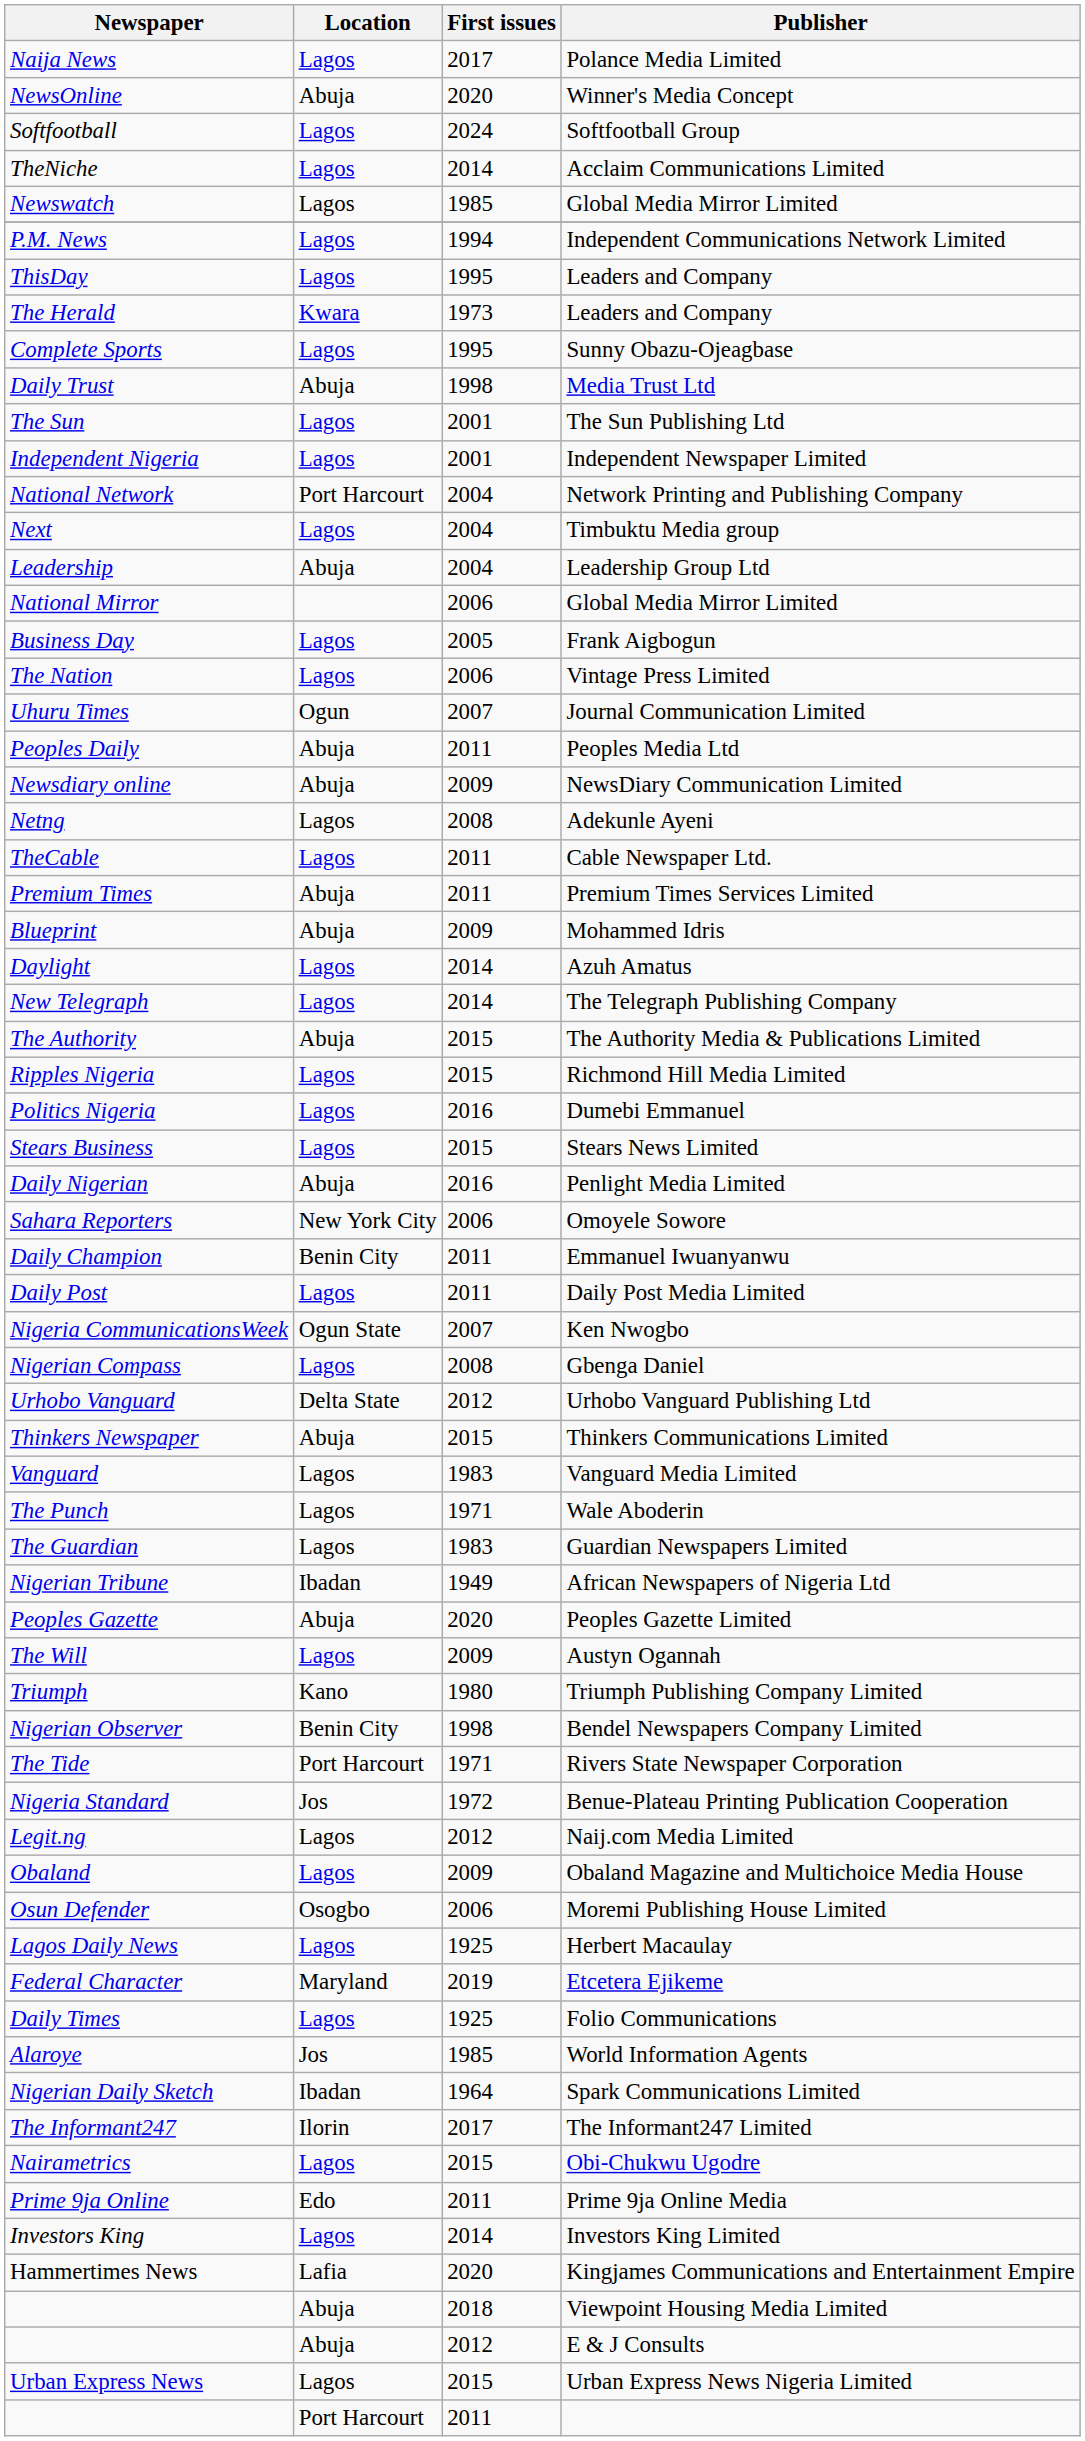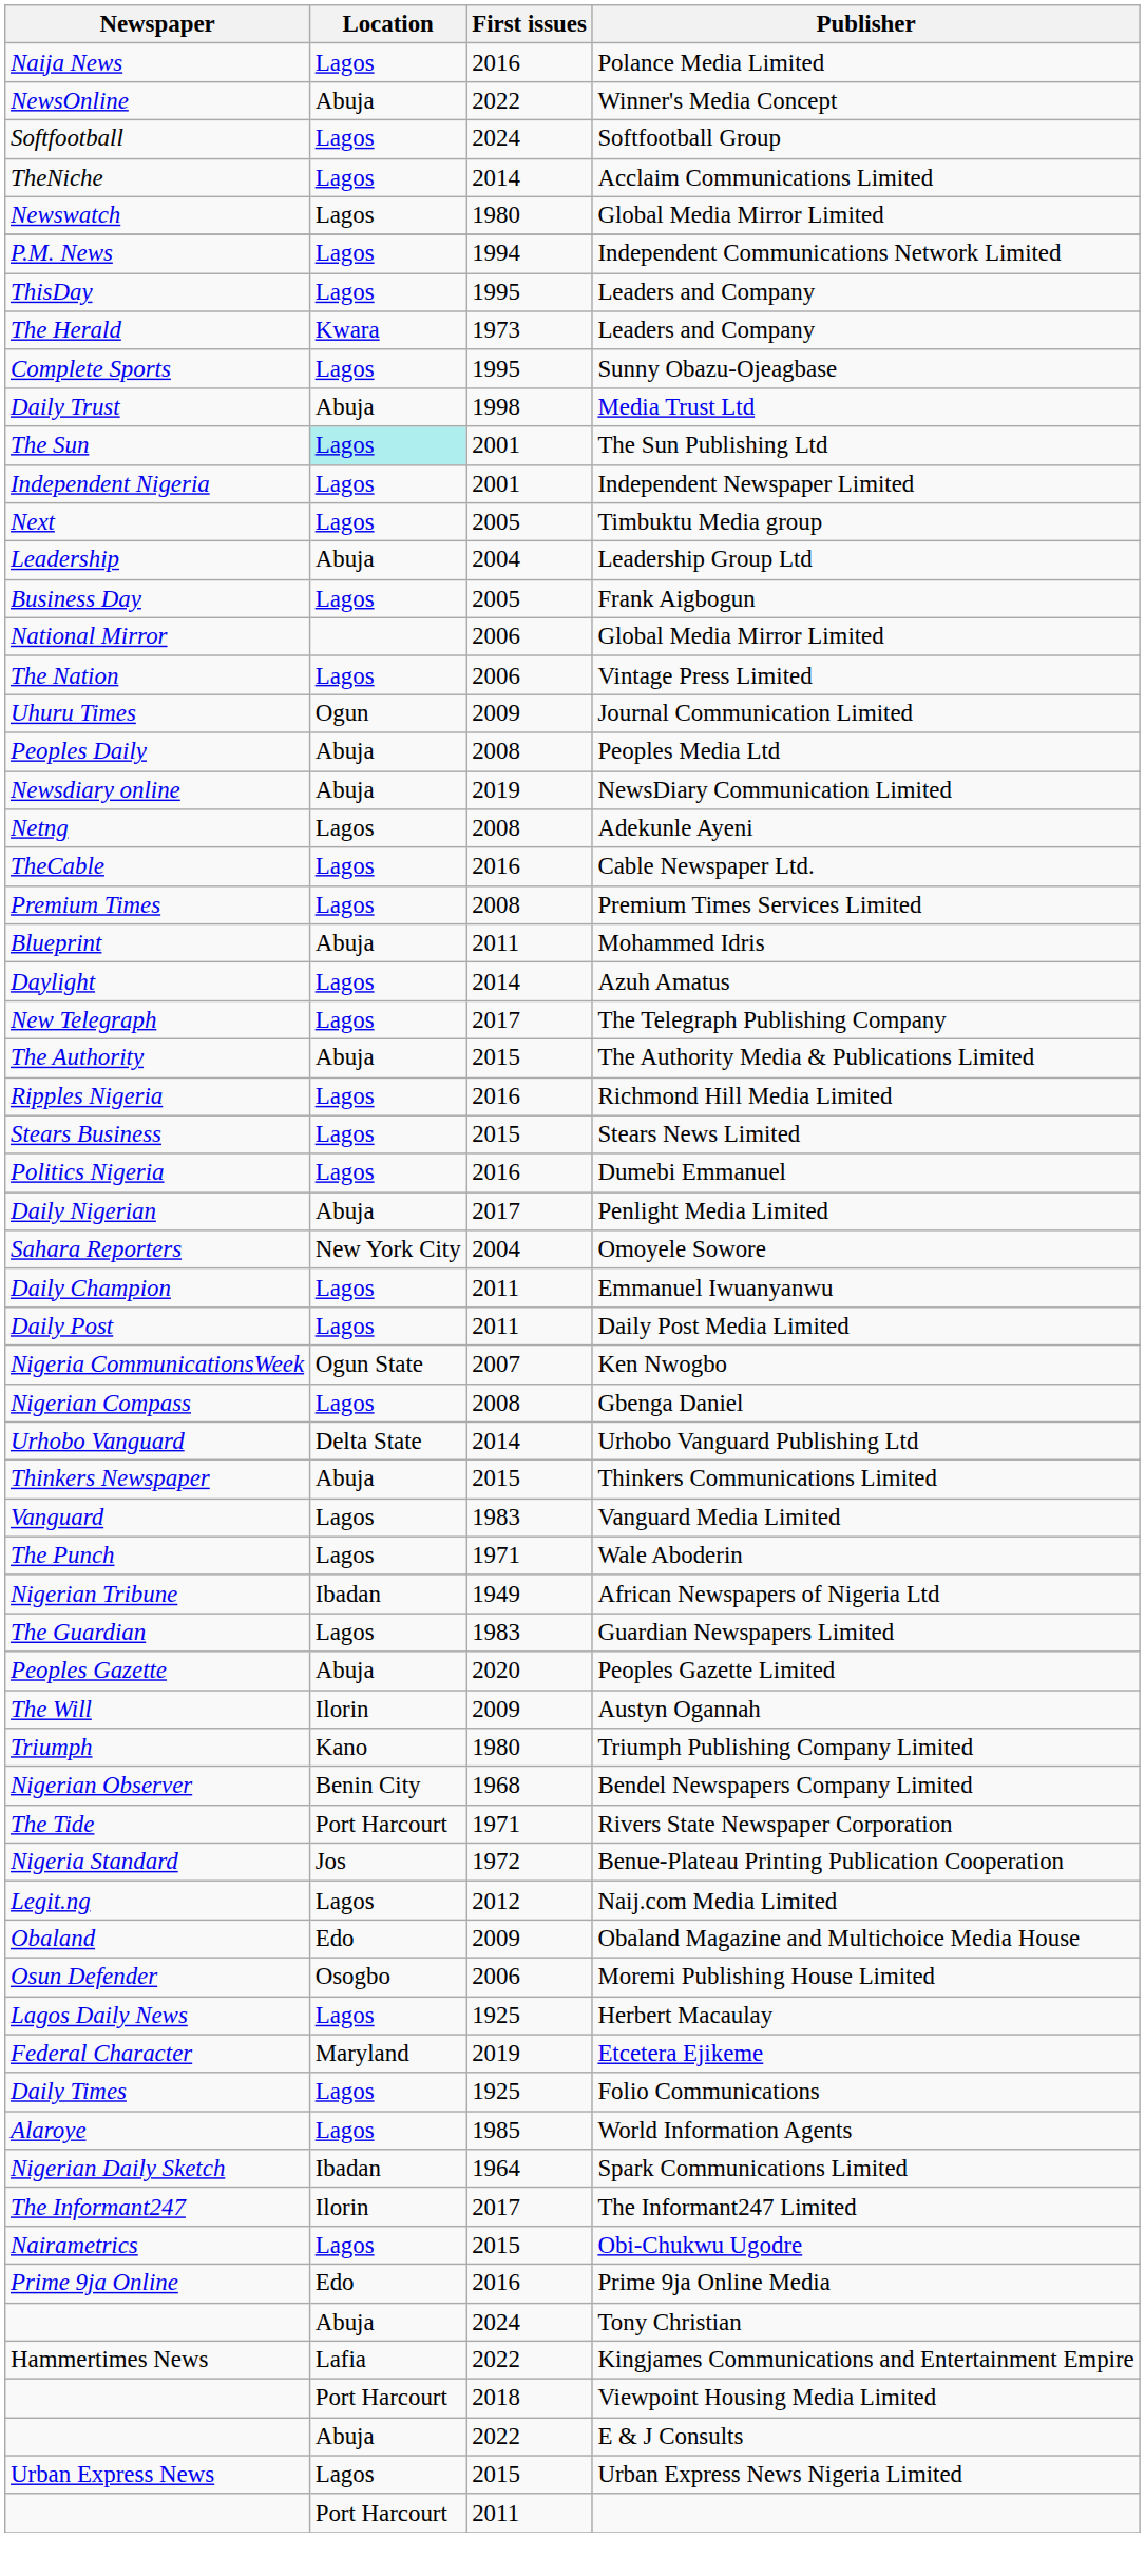 <table class="wikitable sortable">
 <tr>
 <th>Newspaper</th>
 <th>Location</th>
 <th>First issues</th>
 <th>Publisher</th>
 </tr>
 <tr>
 <td><em><a href='#'>Naija News</a></em></td>
 <td><a href='#'>Lagos</a></td>
-<td>2017</td>
+<td>2016</td>
 <td>Polance Media Limited</td>
 </tr>
 <tr>
 <td><em><a href='#'>NewsOnline</a></em></td>
 <td>Abuja</td>
-<td>2020</td>
+<td>2022</td>
 <td>Winner's Media Concept</td>
 </tr>
 <tr>
 <td><em>Softfootball</em></td>
 <td><a href='#'>Lagos</a></td>
 <td>2024</td>
 <td>Softfootball Group</td>
 </tr>
 <tr>
 <td><em>TheNiche</em></td>
 <td><a href='#'>Lagos</a></td>
 <td>2014</td>
 <td>Acclaim Communications Limited</td>
 </tr>
 <tr>
 <td><em><a href='#'>Newswatch</a></em></td>
 <td>Lagos</td>
-<td>1985</td>
+<td>1980</td>
 <td>Global Media Mirror Limited</td>
 </tr>
 <tr>
 </tr>
 <tr>
 <td><em><a href='#'>P.M. News</a></em></td>
 <td><a href='#'>Lagos</a></td>
 <td>1994</td>
 <td>Independent Communications Network Limited</td>
 </tr>
 <tr>
 <td><em><a href='#'>ThisDay</a></em></td>
 <td><a href='#'>Lagos</a></td>
 <td>1995</td>
 <td>Leaders and Company</td>
 </tr>
 <tr>
 <td><em><a href='#'>The Herald</a></em></td>
 <td><a href='#'>Kwara</a></td>
 <td>1973</td>
 <td>Leaders and Company</td>
 </tr>
 <tr>
 <td><em><a href='#'>Complete Sports</a></em></td>
 <td><a href='#'>Lagos</a></td>
 <td>1995</td>
 <td>Sunny Obazu-Ojeagbase</td>
 </tr>
 <tr>
 <td><em><a href='#'>Daily Trust</a></em></td>
 <td>Abuja</td>
 <td>1998</td>
 <td><a href='#'>Media Trust Ltd</a></td>
 </tr>
 <tr>
 <td><em><a href='#'>The Sun</a></em></td>
-<td><a href='#'>Lagos</a></td>
+<td style="background: paleturquoise;"><a href='#'>Lagos</a></td>
 <td>2001</td>
 <td>The Sun Publishing Ltd</td>
 </tr>
 <tr>
 <td><em><a href='#'>Independent Nigeria</a></em></td>
 <td><a href='#'>Lagos</a></td>
 <td>2001</td>
 <td>Independent Newspaper Limited</td>
 </tr>
 <tr>
-<td><em><a href='#'>National Network</a></em></td>
-<td>Port Harcourt</td>
-<td>2004</td>
-<td>Network Printing and Publishing Company</td>
-</tr>
-<tr>
 <td><em><a href='#'>Next</a></em></td>
 <td><a href='#'>Lagos</a></td>
-<td>2004</td>
+<td>2005</td>
 <td>Timbuktu Media group</td>
 </tr>
 <tr>
 <td><em><a href='#'>Leadership</a></em></td>
 <td>Abuja</td>
 <td>2004</td>
 <td>Leadership Group Ltd</td>
 </tr>
 <tr>
+<td><em><a href='#'>Business Day</a></em></td>
+<td><a href='#'>Lagos</a></td>
+<td>2005</td>
+<td>Frank Aigbogun</td>
+</tr>
+<tr>
 <td><em><a href='#'>National Mirror</a></em></td>
 <td></td>
 <td>2006</td>
 <td>Global Media Mirror Limited</td>
-</tr>
-<tr>
-<td><em><a href='#'>Business Day</a></em></td>
-<td><a href='#'>Lagos</a></td>
-<td>2005</td>
-<td>Frank Aigbogun</td>
 </tr>
 <tr>
 <td><em><a href='#'>The Nation</a></em></td>
 <td><a href='#'>Lagos</a></td>
 <td>2006</td>
 <td>Vintage Press Limited</td>
 </tr>
 <tr>
 <td><em><a href='#'>Uhuru Times</a></em></td>
 <td>Ogun</td>
-<td>2007</td>
+<td>2009</td>
 <td>Journal Communication Limited</td>
 </tr>
 <tr>
 <td><em><a href='#'>Peoples Daily</a></em></td>
 <td>Abuja</td>
-<td>2011</td>
+<td>2008</td>
 <td>Peoples Media Ltd</td>
 </tr>
 <tr>
 <td><em><a href='#'>Newsdiary online</a></em></td>
 <td>Abuja</td>
-<td>2009</td>
+<td>2019</td>
 <td>NewsDiary Communication Limited</td>
 </tr>
 <tr>
 <td><em><a href='#'>Netng</a></em></td>
 <td>Lagos</td>
 <td>2008</td>
 <td>Adekunle Ayeni</td>
 </tr>
 <tr>
 <td><em><a href='#'>TheCable</a></em></td>
 <td><a href='#'>Lagos</a></td>
-<td>2011</td>
+<td>2016</td>
 <td>Cable Newspaper Ltd.</td>
 </tr>
 <tr>
 <td><em><a href='#'>Premium Times</a></em></td>
-<td>Abuja</td>
-<td>2011</td>
+<td><a href='#'>Lagos</a></td>
+<td>2008</td>
 <td>Premium Times Services Limited</td>
 </tr>
 <tr>
 <td><em><a href='#'>Blueprint</a></em></td>
 <td>Abuja</td>
-<td>2009</td>
+<td>2011</td>
 <td>Mohammed Idris</td>
 </tr>
 <tr>
 <td><em><a href='#'>Daylight</a></em></td>
 <td><a href='#'>Lagos</a></td>
 <td>2014</td>
 <td>Azuh Amatus</td>
 </tr>
 <tr>
 <td><em><a href='#'>New Telegraph</a></em></td>
 <td><a href='#'>Lagos</a></td>
-<td>2014</td>
+<td>2017</td>
 <td>The Telegraph Publishing Company</td>
 </tr>
 <tr>
 <td><em><a href='#'>The Authority</a></em></td>
 <td>Abuja</td>
 <td>2015</td>
 <td>The Authority Media & Publications Limited</td>
 </tr>
 <tr>
 <td><em><a href='#'>Ripples Nigeria</a></em></td>
 <td><a href='#'>Lagos</a></td>
+<td>2016</td>
+<td>Richmond Hill Media Limited</td>
+</tr>
+<tr>
+<td><em><a href='#'>Stears Business</a></em></td>
+<td><a href='#'>Lagos</a></td>
 <td>2015</td>
-<td>Richmond Hill Media Limited</td>
+<td>Stears News Limited</td>
 </tr>
 <tr>
 <td><em><a href='#'>Politics Nigeria</a></em></td>
 <td><a href='#'>Lagos</a></td>
 <td>2016</td>
 <td>Dumebi Emmanuel</td>
 </tr>
 <tr>
-<td><em><a href='#'>Stears Business</a></em></td>
-<td><a href='#'>Lagos</a></td>
-<td>2015</td>
-<td>Stears News Limited</td>
-</tr>
-<tr>
 <td><em><a href='#'>Daily Nigerian</a></em></td>
 <td>Abuja</td>
-<td>2016</td>
+<td>2017</td>
 <td>Penlight Media Limited</td>
 </tr>
 <tr>
 <td><em><a href='#'>Sahara Reporters</a></em></td>
 <td>New York City</td>
-<td>2006</td>
+<td>2004</td>
 <td>Omoyele Sowore</td>
 </tr>
 <tr>
 <td><em><a href='#'>Daily Champion</a></em></td>
-<td>Benin City</td>
+<td><a href='#'>Lagos</a></td>
 <td>2011</td>
 <td>Emmanuel Iwuanyanwu</td>
 </tr>
 <tr>
 <td><em><a href='#'>Daily Post</a></em></td>
 <td><a href='#'>Lagos</a></td>
 <td>2011</td>
 <td>Daily Post Media Limited</td>
 </tr>
 <tr>
 <td><em><a href='#'>Nigeria CommunicationsWeek</a></em></td>
 <td>Ogun State</td>
 <td>2007</td>
 <td>Ken Nwogbo</td>
 </tr>
 <tr>
 <td><em><a href='#'>Nigerian Compass</a></em></td>
 <td><a href='#'>Lagos</a></td>
 <td>2008</td>
 <td>Gbenga Daniel</td>
 </tr>
 <tr>
 <td><em><a href='#'>Urhobo Vanguard</a></em></td>
 <td>Delta State</td>
-<td>2012</td>
+<td>2014</td>
 <td>Urhobo Vanguard Publishing Ltd</td>
 </tr>
 <tr>
 <td><em><a href='#'>Thinkers Newspaper</a></em></td>
 <td>Abuja</td>
 <td>2015</td>
 <td>Thinkers Communications Limited</td>
 </tr>
 <tr>
 <td><em><a href='#'>Vanguard</a></em></td>
 <td>Lagos</td>
 <td>1983</td>
 <td>Vanguard Media Limited</td>
 </tr>
 <tr>
 <td><em><a href='#'>The Punch</a></em></td>
 <td>Lagos</td>
 <td>1971</td>
 <td>Wale Aboderin</td>
 </tr>
 <tr>
+<td><em><a href='#'>Nigerian Tribune</a></em></td>
+<td>Ibadan</td>
+<td>1949</td>
+<td>African Newspapers of Nigeria Ltd</td>
+</tr>
+<tr>
 <td><em><a href='#'>The Guardian</a></em></td>
 <td>Lagos</td>
 <td>1983</td>
 <td>Guardian Newspapers Limited</td>
-</tr>
-<tr>
-<td><em><a href='#'>Nigerian Tribune</a></em></td>
-<td>Ibadan</td>
-<td>1949</td>
-<td>African Newspapers of Nigeria Ltd</td>
 </tr>
 <tr>
 <td><em><a href='#'>Peoples Gazette</a></em></td>
 <td>Abuja</td>
 <td>2020</td>
 <td>Peoples Gazette Limited</td>
 </tr>
 <tr>
 <td><em><a href='#'>The Will</a></em></td>
-<td><a href='#'>Lagos</a></td>
+<td>Ilorin</td>
 <td>2009</td>
 <td>Austyn Ogannah</td>
 </tr>
 <tr>
 <td><em><a href='#'>Triumph</a></em></td>
 <td>Kano</td>
 <td>1980</td>
 <td>Triumph Publishing Company Limited</td>
 </tr>
 <tr>
 <td><em><a href='#'>Nigerian Observer</a></em></td>
 <td>Benin City</td>
-<td>1998</td>
+<td>1968</td>
 <td>Bendel Newspapers Company Limited</td>
 </tr>
 <tr>
 <td><em><a href='#'>The Tide</a></em></td>
 <td>Port Harcourt</td>
 <td>1971</td>
 <td>Rivers State Newspaper Corporation</td>
 </tr>
 <tr>
 <td><em><a href='#'>Nigeria Standard</a></em></td>
 <td>Jos</td>
 <td>1972</td>
 <td>Benue-Plateau Printing Publication Cooperation</td>
 </tr>
 <tr>
 <td><em><a href='#'>Legit.ng</a></em></td>
 <td>Lagos</td>
 <td>2012</td>
 <td>Naij.com Media Limited</td>
 </tr>
 <tr>
 <td><em><a href='#'>Obaland</a></em></td>
-<td><a href='#'>Lagos</a></td>
+<td>Edo</td>
 <td>2009</td>
 <td>Obaland Magazine and Multichoice Media House</td>
 </tr>
 <tr>
 <td><em><a href='#'>Osun Defender</a></em></td>
 <td>Osogbo</td>
 <td>2006</td>
 <td>Moremi Publishing House Limited</td>
 </tr>
 <tr>
 <td><em><a href='#'>Lagos Daily News</a></em></td>
 <td><a href='#'>Lagos</a></td>
 <td>1925</td>
 <td>Herbert Macaulay</td>
 </tr>
 <tr>
 <td><em><a href='#'>Federal Character</a></em></td>
 <td>Maryland</td>
 <td>2019</td>
 <td><a href='#'>Etcetera Ejikeme</a></td>
 </tr>
 <tr>
 <td><em><a href='#'>Daily Times</a></em></td>
 <td><a href='#'>Lagos</a></td>
 <td>1925</td>
 <td>Folio Communications</td>
 </tr>
 <tr>
 <td><em><a href='#'>Alaroye</a></em></td>
-<td>Jos</td>
+<td><a href='#'>Lagos</a></td>
 <td>1985</td>
 <td>World Information Agents</td>
 </tr>
 <tr>
 <td><em><a href='#'>Nigerian Daily Sketch</a></em></td>
 <td>Ibadan</td>
 <td>1964</td>
 <td>Spark Communications Limited</td>
 </tr>
 <tr>
 <td><em><a href='#'>The Informant247</a></em></td>
 <td>Ilorin</td>
 <td>2017</td>
 <td>The Informant247 Limited</td>
 </tr>
 <tr>
 <td><em><a href='#'>Nairametrics</a></em></td>
 <td><a href='#'>Lagos</a></td>
 <td>2015</td>
 <td><a href='#'>Obi-Chukwu Ugodre</a></td>
 </tr>
 <tr>
 <td><em><a href='#'>Prime 9ja Online</a></em></td>
 <td>Edo</td>
-<td>2011</td>
+<td>2016</td>
 <td>Prime 9ja Online Media</td>
 </tr>
 <tr>
-<td><em>Investors King</em></td>
-<td><a href='#'>Lagos</a></td>
-<td>2014</td>
-<td>Investors King Limited</td>
+<td></td>
+<td>Abuja</td>
+<td>2024</td>
+<td>Tony Christian</td>
 </tr>
 <tr>
 <td>Hammertimes News</td>
 <td>Lafia</td>
-<td>2020</td>
+<td>2022</td>
 <td>Kingjames Communications and Entertainment Empire</td>
 </tr>
 <tr>
 <td></td>
-<td>Abuja</td>
+<td>Port Harcourt</td>
 <td>2018</td>
 <td>Viewpoint Housing Media Limited</td>
 </tr>
 <tr>
 <td></td>
 <td>Abuja</td>
-<td>2012</td>
+<td>2022</td>
 <td>E & J Consults</td>
 </tr>
 <tr>
 <td><a href='#'>Urban Express News</a></td>
 <td>Lagos</td>
 <td>2015</td>
 <td>Urban Express News Nigeria Limited</td>
 </tr>
 <tr>
 <td></td>
 <td>Port Harcourt</td>
 <td>2011</td>
 <td></td>
 </tr>
 </table>
